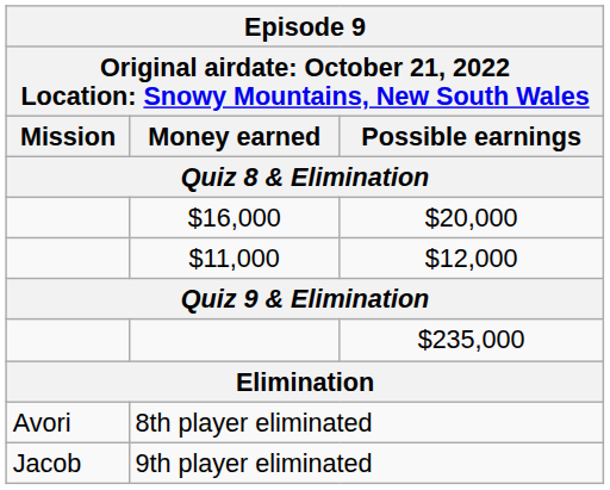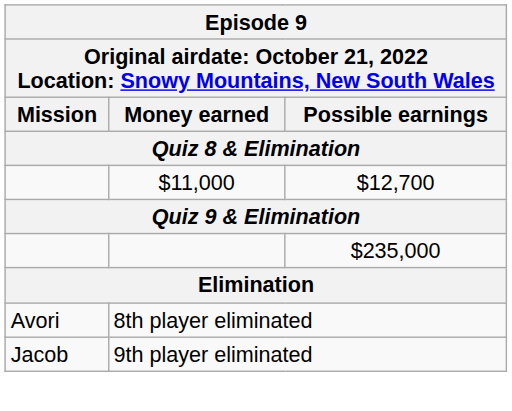 <table class="wikitable" style="font-size: 95%; margin: 10px" align="right" width="40%">
 <tr>
 <th colspan=3>Episode 9</th>
 </tr>
 <tr>
 <th colspan=3>Original airdate: October 21, 2022<br>Location: <a href='#'>Snowy Mountains, New South Wales</a></th>
 </tr>
 <tr>
 <th>Mission</th>
 <th>Money earned</th>
 <th>Possible earnings</th>
 </tr>
 <tr>
 <th colspan=3><em>Quiz 8 & Elimination</em></th>
 </tr>
 <tr>
 <td></td>
-<td align="center">$16,000</td>
-<td align="center">$20,000</td>
-</tr>
-<tr>
-<td></td>
 <td align="center">$11,000</td>
-<td align="center">$12,000</td>
+<td align="center">$12,700</td>
 </tr>
 <tr>
 <th colspan=3><em>Quiz 9 & Elimination</em></th>
 </tr>
 <tr>
 <td><strong></strong></td>
 <td align="center"><strong></strong></td>
 <td align="center">$235,000</td>
 </tr>
 <tr>
 <th colspan=3>Elimination</th>
 </tr>
 <tr>
 <td>Avori</td>
 <td colspan=2>8th player eliminated</td>
 </tr>
 <tr>
 <td>Jacob</td>
 <td colspan=2>9th player eliminated</td>
 </tr>
 </table>
